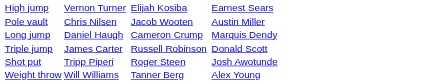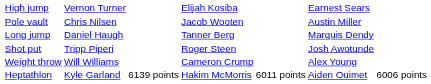 <table>
 <tr>
 <td><a href='#'>High jump</a></td>
 <td><a href='#'>Vernon Turner</a></td>
 <td></td>
 <td><a href='#'>Elijah Kosiba</a></td>
 <td></td>
 <td><a href='#'>Earnest Sears</a></td>
 <td></td>
 </tr>
 <tr>
 <td><a href='#'>Pole vault</a></td>
 <td><a href='#'>Chris Nilsen</a></td>
 <td></td>
 <td><a href='#'>Jacob Wooten</a></td>
 <td></td>
 <td><a href='#'>Austin Miller</a></td>
 <td></td>
 </tr>
 <tr>
 <td><a href='#'>Long jump</a></td>
 <td><a href='#'>Daniel Haugh</a></td>
 <td></td>
-<td><a href='#'>Cameron Crump</a></td>
+<td><a href='#'>Tanner Berg</a></td>
 <td></td>
 <td><a href='#'>Marquis Dendy</a></td>
-<td></td>
-</tr>
-<tr>
-<td><a href='#'>Triple jump</a></td>
-<td><a href='#'>James Carter</a></td>
-<td></td>
-<td><a href='#'>Russell Robinson</a></td>
-<td></td>
-<td><a href='#'>Donald Scott</a></td>
 <td></td>
 </tr>
 <tr>
 <td><a href='#'>Shot put</a></td>
 <td><a href='#'>Tripp Piperi</a></td>
 <td></td>
 <td><a href='#'>Roger Steen</a></td>
 <td></td>
 <td><a href='#'>Josh Awotunde</a></td>
 <td></td>
 </tr>
 <tr>
 <td><a href='#'>Weight throw</a></td>
 <td><a href='#'>Will Williams</a></td>
 <td></td>
-<td><a href='#'>Tanner Berg</a></td>
+<td><a href='#'>Cameron Crump</a></td>
 <td></td>
 <td><a href='#'>Alex Young</a></td>
 <td></td>
 </tr>
+<tr>
+<td><a href='#'>Heptathlon</a></td>
+<td><a href='#'>Kyle Garland</a></td>
+<td>6139 points</td>
+<td><a href='#'>Hakim McMorris</a></td>
+<td>6011 points</td>
+<td><a href='#'>Aiden Ouimet</a></td>
+<td>6006 points</td>
+</tr>
 </table>
